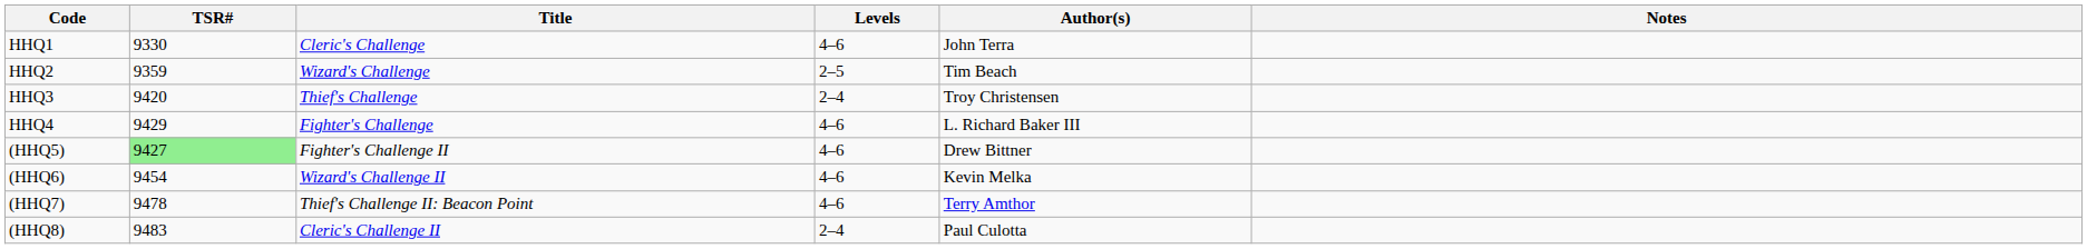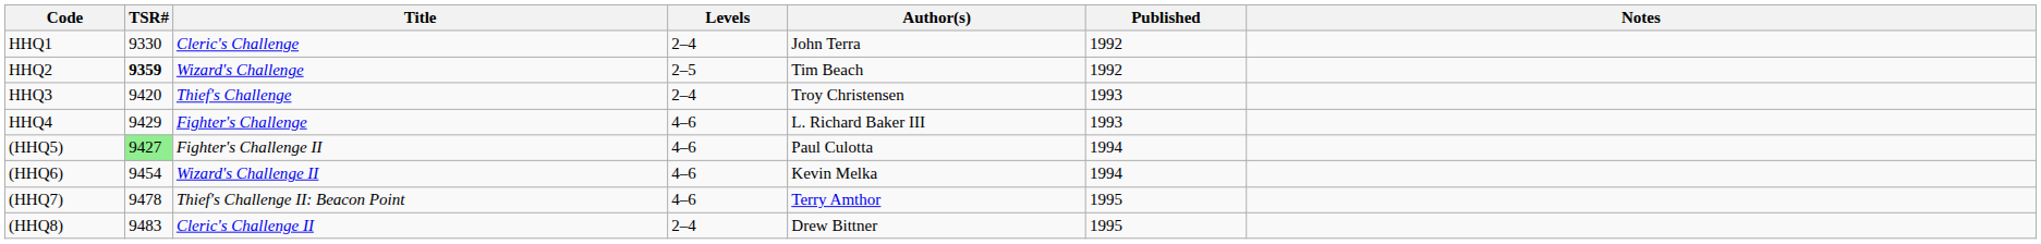 <table class="wikitable" style="width: 100%">
 <tr>
 <th scope="col" style="width: 6%;">Code</th>
 <th>TSR#</th>
 <th scope="col" style="width: 25%;">Title</th>
 <th scope="col" style="width: 6%;">Levels</th>
 <th scope="col" style="width: 15%;">Author(s)</th>
+<th scope="col" style="width: 8%;">Published</th>
 <th scope="col" style="width: 40%;">Notes</th>
 </tr>
 <tr>
 <td>HHQ1</td>
 <td>9330</td>
 <td><em><a href='#'>Cleric's Challenge</a></em></td>
-<td>4–6</td>
+<td>2–4</td>
 <td>John Terra</td>
+<td>1992</td>
 <td> </td>
 </tr>
 <tr>
 <td>HHQ2</td>
-<td>9359</td>
+<td><strong>9359</strong></td>
 <td><em><a href='#'>Wizard's Challenge</a></em></td>
 <td>2–5</td>
 <td>Tim Beach</td>
+<td>1992</td>
 <td> </td>
 </tr>
 <tr>
 <td>HHQ3</td>
 <td>9420</td>
 <td><em><a href='#'>Thief's Challenge</a></em></td>
 <td>2–4</td>
 <td>Troy Christensen</td>
+<td>1993</td>
 <td> </td>
 </tr>
 <tr>
 <td>HHQ4</td>
 <td>9429</td>
 <td><em><a href='#'>Fighter's Challenge</a></em></td>
 <td>4–6</td>
 <td>L. Richard Baker III</td>
+<td>1993</td>
 <td> </td>
 </tr>
 <tr>
 <td>(HHQ5)</td>
 <td style="background: lightgreen;">9427</td>
 <td><em>Fighter's Challenge II</em></td>
 <td>4–6</td>
-<td>Drew Bittner</td>
+<td>Paul Culotta</td>
+<td>1994</td>
 <td> </td>
 </tr>
 <tr>
 <td>(HHQ6)</td>
 <td>9454</td>
 <td><em><a href='#'>Wizard's Challenge II</a></em></td>
 <td>4–6</td>
 <td>Kevin Melka</td>
+<td>1994</td>
 <td> </td>
 </tr>
 <tr>
 <td>(HHQ7)</td>
 <td>9478</td>
 <td><em>Thief's Challenge II: Beacon Point</em></td>
 <td>4–6</td>
 <td><a href='#'>Terry Amthor</a></td>
+<td>1995</td>
 <td> </td>
 </tr>
 <tr>
 <td>(HHQ8)</td>
 <td>9483</td>
 <td><em><a href='#'>Cleric's Challenge II</a></em></td>
 <td>2–4</td>
-<td>Paul Culotta</td>
+<td>Drew Bittner</td>
+<td>1995</td>
 <td> </td>
 </tr>
 </table>
